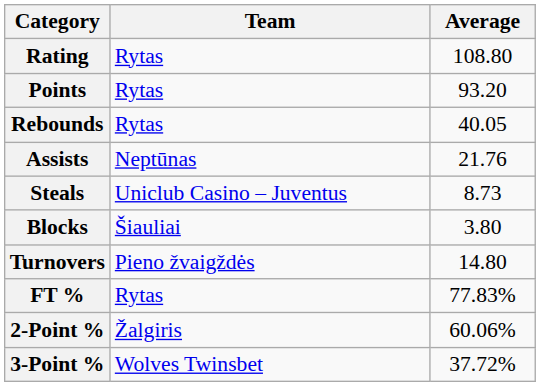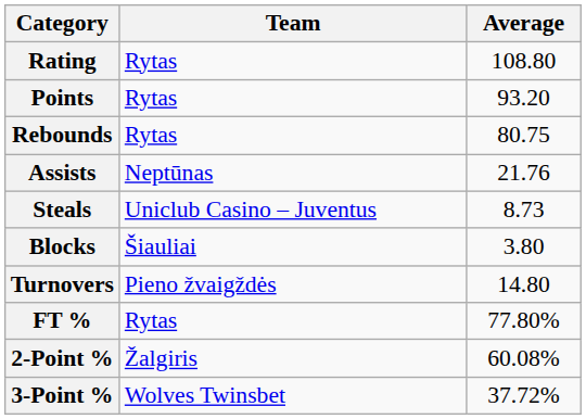 <table class="wikitable">
 <tr>
 <th>Category</th>
 <th width=230>Team</th>
 <th width=70>Average</th>
 </tr>
 <tr>
 <th>Rating</th>
 <td><a href='#'>Rytas</a></td>
 <td style="text-align: center;">108.80</td>
 </tr>
 <tr>
 <th>Points</th>
 <td><a href='#'>Rytas</a></td>
 <td style="text-align: center;">93.20</td>
 </tr>
 <tr>
 <th>Rebounds</th>
 <td><a href='#'>Rytas</a></td>
-<td style="text-align: center;">40.05</td>
+<td style="text-align: center;">80.75</td>
 </tr>
 <tr>
 <th>Assists</th>
 <td><a href='#'>Neptūnas</a></td>
 <td style="text-align: center;">21.76</td>
 </tr>
 <tr>
 <th>Steals</th>
 <td><a href='#'>Uniclub Casino – Juventus</a></td>
 <td style="text-align: center;">8.73</td>
 </tr>
 <tr>
 <th>Blocks</th>
 <td><a href='#'>Šiauliai</a></td>
 <td style="text-align: center;">3.80</td>
 </tr>
 <tr>
 <th>Turnovers</th>
 <td><a href='#'>Pieno žvaigždės</a></td>
 <td style="text-align: center;">14.80</td>
 </tr>
 <tr>
 <th>FT %</th>
 <td><a href='#'>Rytas</a></td>
-<td style="text-align: center;">77.83%</td>
+<td style="text-align: center;">77.80%</td>
 </tr>
 <tr>
 <th>2-Point %</th>
 <td><a href='#'>Žalgiris</a></td>
-<td style="text-align: center;">60.06%</td>
+<td style="text-align: center;">60.08%</td>
 </tr>
 <tr>
 <th>3-Point %</th>
 <td><a href='#'>Wolves Twinsbet</a></td>
 <td style="text-align: center;">37.72%</td>
 </tr>
 </table>
